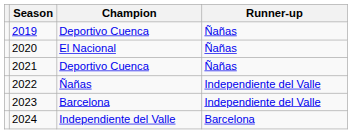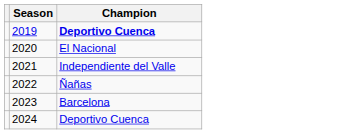 <table class="sortable wikitable">
 <tr>
 <th width=></th>
 <th width=60px>Season</th>
 <th width=200px>Champion</th>
-<th width=200px>Runner-up</th>
 </tr>
 <tr>
 <td></td>
 <td><a href='#'>2019</a></td>
-<td><a href='#'>Deportivo Cuenca</a> </td>
-<td><a href='#'>Ñañas</a></td>
+<td><strong><a href='#'>Deportivo Cuenca</a> </strong></td>
 </tr>
 <tr>
 <td></td>
 <td>2020</td>
 <td><a href='#'>El Nacional</a> </td>
-<td><a href='#'>Ñañas</a></td>
 </tr>
 <tr>
 <td></td>
 <td>2021</td>
-<td><a href='#'>Deportivo Cuenca</a> </td>
-<td><a href='#'>Ñañas</a></td>
+<td><a href='#'>Independiente del Valle</a> </td>
 </tr>
 <tr>
 <td></td>
 <td>2022</td>
 <td><a href='#'>Ñañas</a> </td>
-<td><a href='#'>Independiente del Valle</a></td>
 </tr>
 <tr>
 <td></td>
 <td>2023</td>
 <td><a href='#'>Barcelona</a> </td>
-<td><a href='#'>Independiente del Valle</a></td>
 </tr>
 <tr>
 <td></td>
 <td>2024</td>
-<td><a href='#'>Independiente del Valle</a> </td>
-<td><a href='#'>Barcelona</a></td>
+<td><a href='#'>Deportivo Cuenca</a> </td>
 </tr>
 </table>
